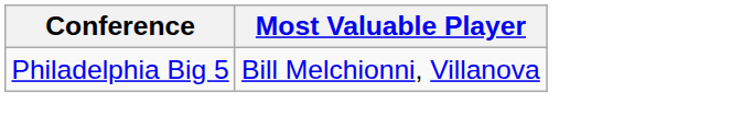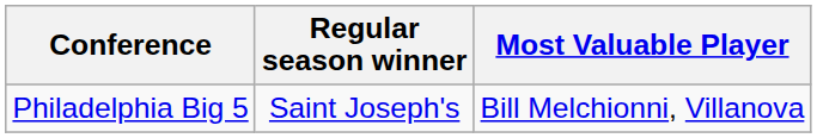 <table class="wikitable" style="text-align:center;">
 <tr>
 <th>Conference</th>
+<th>Regular <br> season winner</th>
 <th><a href='#'>Most Valuable Player</a></th>
 </tr>
 <tr>
 <td><a href='#'>Philadelphia Big 5</a></td>
+<td><a href='#'>Saint Joseph's</a></td>
 <td><a href='#'>Bill Melchionni</a>, <a href='#'>Villanova</a></td>
 </tr>
 </table>
